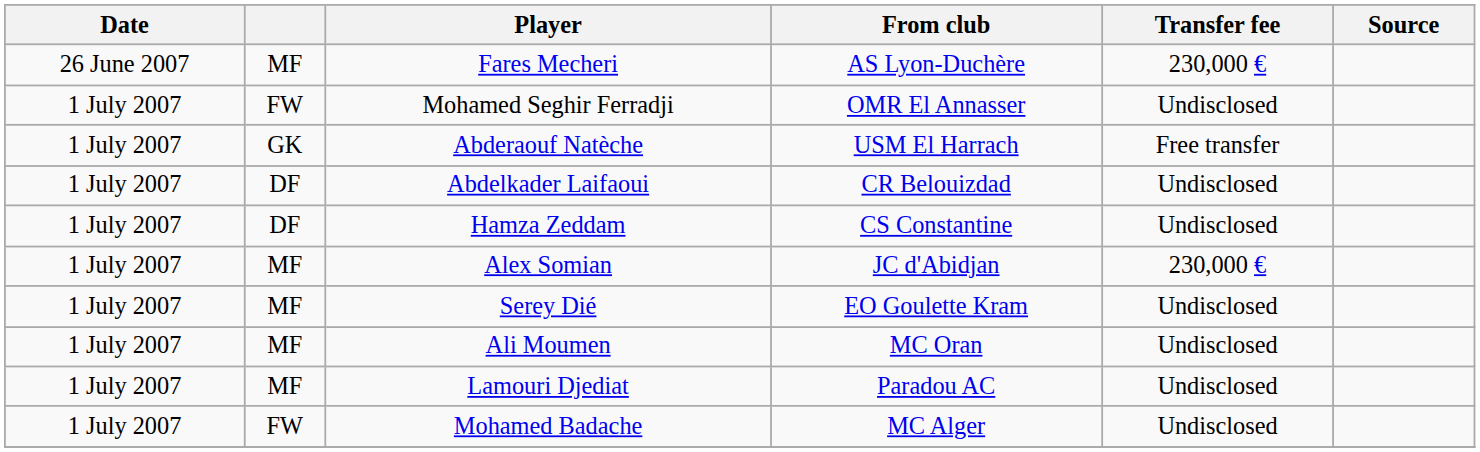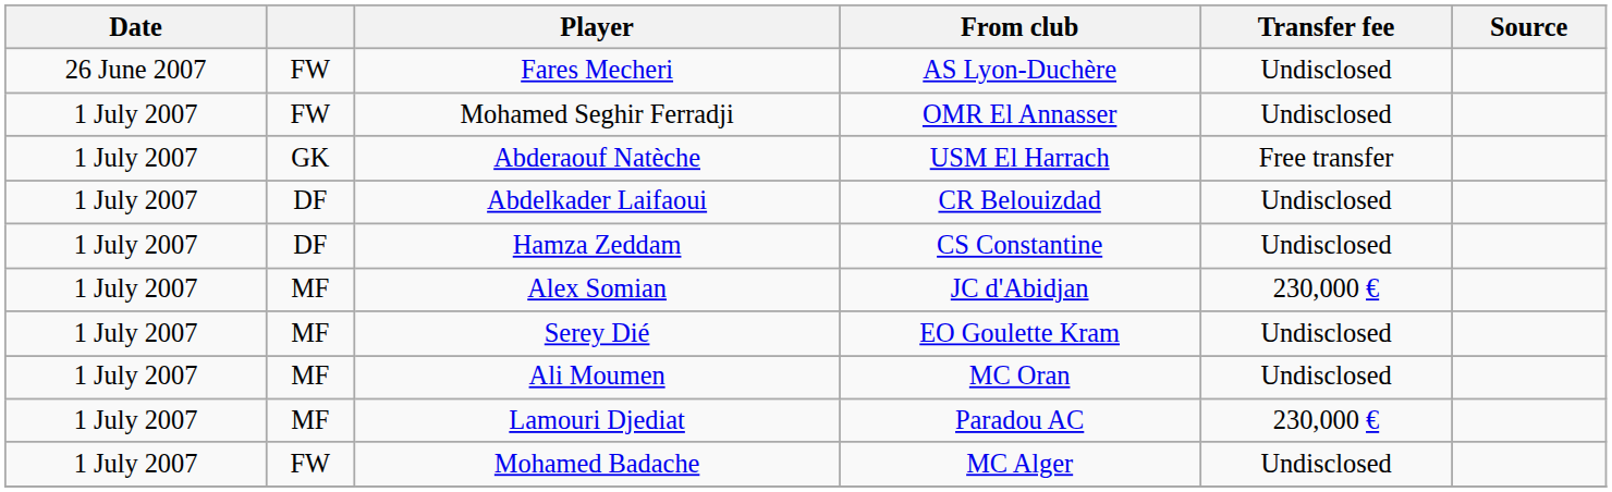 <table class="wikitable sortable" style="width:65%; text-align:center; font-size:85%; text-align:centre;">
 <tr>
 <th>Date</th>
 <th></th>
 <th>Player</th>
 <th>From club</th>
 <th>Transfer fee</th>
 <th>Source</th>
 </tr>
 <tr>
 <td>26 June 2007</td>
-<td>MF</td>
+<td>FW</td>
 <td> <a href='#'>Fares Mecheri</a></td>
 <td> <a href='#'>AS Lyon-Duchère</a></td>
-<td>230,000 <a href='#'>€</a></td>
+<td>Undisclosed</td>
 <td></td>
 </tr>
 <tr>
 <td>1 July 2007</td>
 <td>FW</td>
 <td> Mohamed Seghir Ferradji</td>
 <td><a href='#'>OMR El Annasser</a></td>
 <td>Undisclosed</td>
 <td></td>
 </tr>
 <tr>
 <td>1 July 2007</td>
 <td>GK</td>
 <td> <a href='#'>Abderaouf Natèche</a></td>
 <td><a href='#'>USM El Harrach</a></td>
 <td>Free transfer</td>
 <td></td>
 </tr>
 <tr>
 <td>1 July 2007</td>
 <td>DF</td>
 <td> <a href='#'>Abdelkader Laifaoui</a></td>
 <td><a href='#'>CR Belouizdad</a></td>
 <td>Undisclosed</td>
 <td></td>
 </tr>
 <tr>
 <td>1 July 2007</td>
 <td>DF</td>
 <td> <a href='#'>Hamza Zeddam</a></td>
 <td><a href='#'>CS Constantine</a></td>
 <td>Undisclosed</td>
 <td></td>
 </tr>
 <tr>
 <td>1 July 2007</td>
 <td>MF</td>
 <td> <a href='#'>Alex Somian</a></td>
 <td> <a href='#'>JC d'Abidjan</a></td>
 <td>230,000 <a href='#'>€</a></td>
 <td></td>
 </tr>
 <tr>
 <td>1 July 2007</td>
 <td>MF</td>
 <td> <a href='#'>Serey Dié</a></td>
 <td> <a href='#'>EO Goulette Kram</a></td>
 <td>Undisclosed</td>
 <td></td>
 </tr>
 <tr>
 <td>1 July 2007</td>
 <td>MF</td>
 <td> <a href='#'>Ali Moumen</a></td>
 <td><a href='#'>MC Oran</a></td>
 <td>Undisclosed</td>
 <td></td>
 </tr>
 <tr>
 <td>1 July 2007</td>
 <td>MF</td>
 <td> <a href='#'>Lamouri Djediat</a></td>
 <td><a href='#'>Paradou AC</a></td>
-<td>Undisclosed</td>
+<td>230,000 <a href='#'>€</a></td>
 <td></td>
 </tr>
 <tr>
 <td>1 July 2007</td>
 <td>FW</td>
 <td> <a href='#'>Mohamed Badache</a></td>
 <td><a href='#'>MC Alger</a></td>
 <td>Undisclosed</td>
 <td></td>
 </tr>
 <tr>
 </tr>
 </table>
